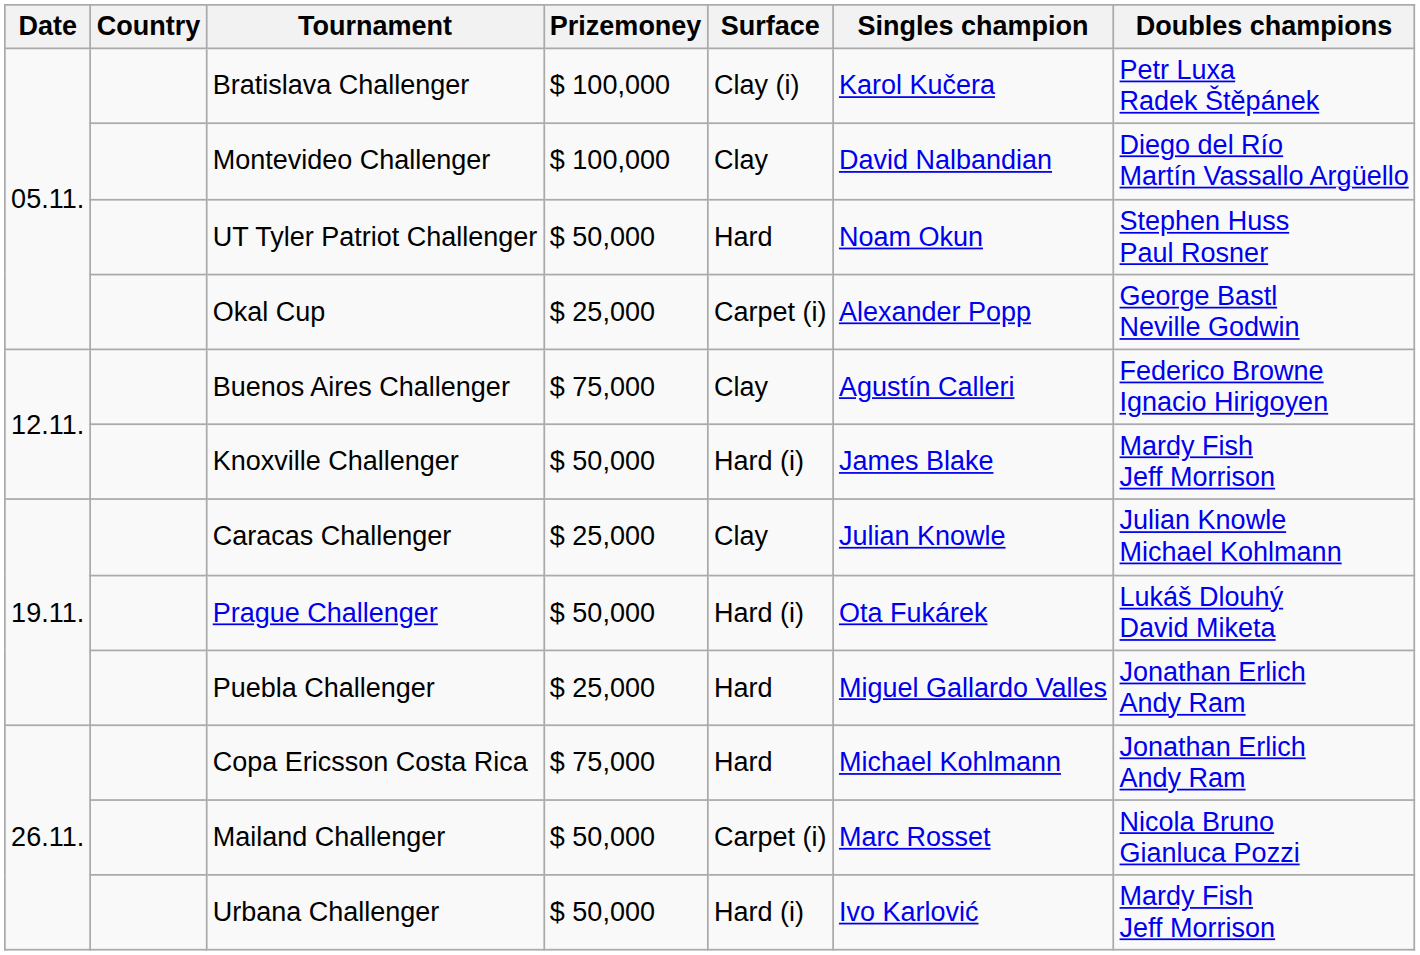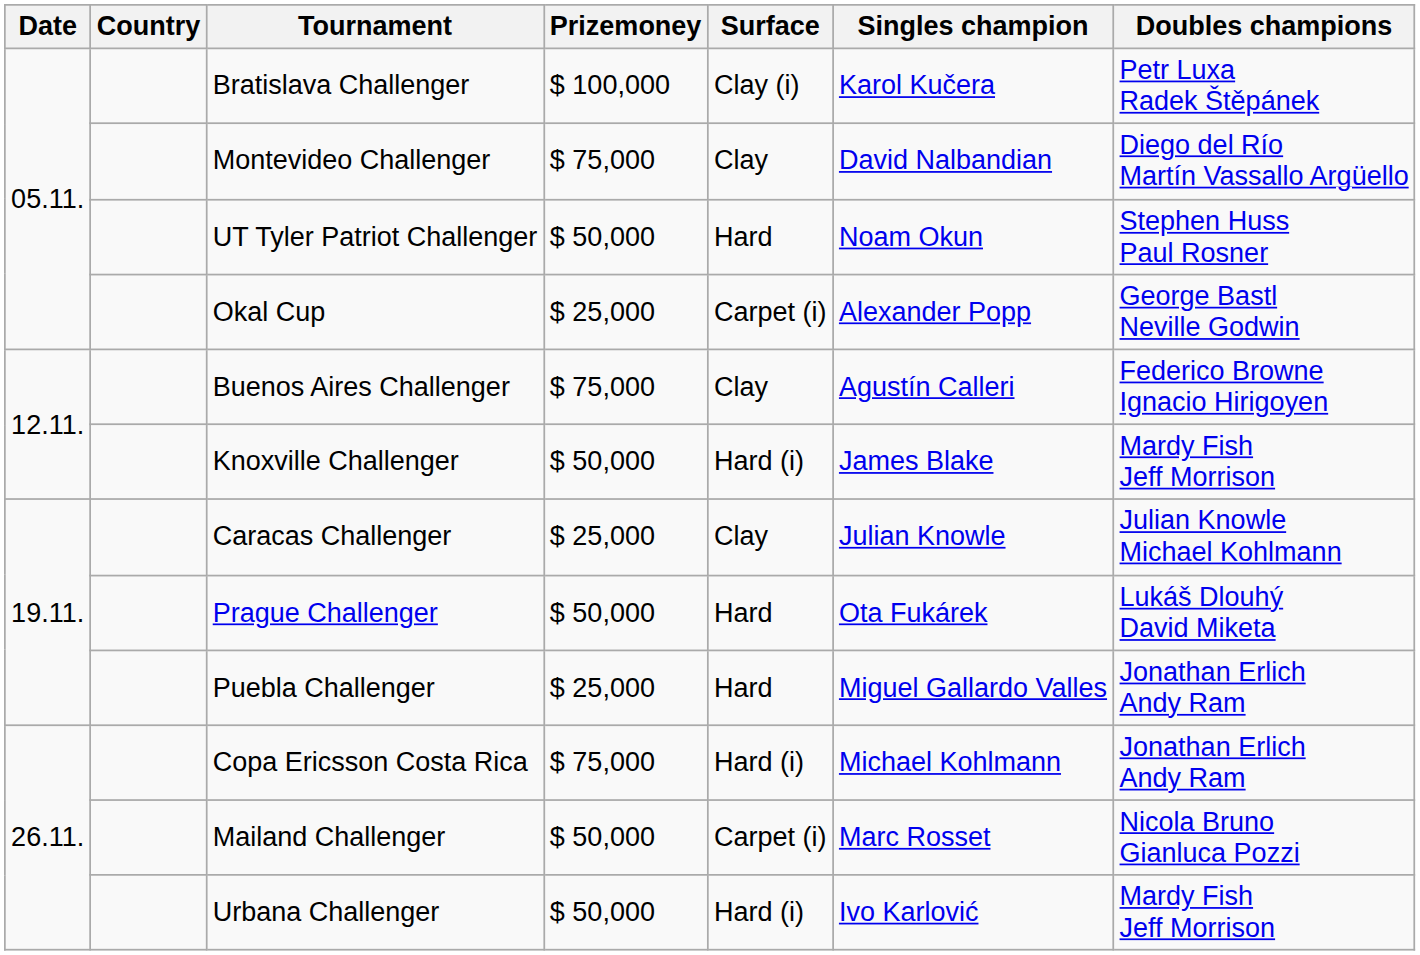 <table class="sortable wikitable" style=font-size:97%>
 <tr>
 <th>Date</th>
 <th>Country</th>
 <th>Tournament</th>
 <th>Prizemoney</th>
 <th>Surface</th>
 <th>Singles champion</th>
 <th>Doubles champions</th>
 </tr>
 <tr>
 <td rowspan="4">05.11.</td>
 <td></td>
 <td>Bratislava Challenger</td>
 <td>$ 100,000</td>
 <td>Clay (i)</td>
 <td> <a href='#'>Karol Kučera</a></td>
 <td> <a href='#'>Petr Luxa</a> <br>  <a href='#'>Radek Štěpánek</a></td>
 </tr>
 <tr>
 <td></td>
 <td>Montevideo Challenger</td>
-<td>$ 100,000</td>
+<td>$ 75,000</td>
 <td>Clay</td>
 <td> <a href='#'>David Nalbandian</a></td>
 <td> <a href='#'>Diego del Río</a><br> <a href='#'>Martín Vassallo Argüello</a></td>
 </tr>
 <tr>
 <td></td>
 <td>UT Tyler Patriot Challenger</td>
 <td>$ 50,000</td>
 <td>Hard</td>
 <td> <a href='#'>Noam Okun</a></td>
 <td> <a href='#'>Stephen Huss</a><br> <a href='#'>Paul Rosner</a></td>
 </tr>
 <tr>
 <td></td>
 <td>Okal Cup</td>
 <td>$ 25,000</td>
 <td>Carpet (i)</td>
 <td> <a href='#'>Alexander Popp</a></td>
 <td> <a href='#'>George Bastl</a><br> <a href='#'>Neville Godwin</a></td>
 </tr>
 <tr>
 <td rowspan="2">12.11.</td>
 <td></td>
 <td>Buenos Aires Challenger</td>
 <td>$ 75,000</td>
 <td>Clay</td>
 <td> <a href='#'>Agustín Calleri</a></td>
 <td> <a href='#'>Federico Browne</a><br> <a href='#'>Ignacio Hirigoyen</a></td>
 </tr>
 <tr>
 <td></td>
 <td>Knoxville Challenger</td>
 <td>$ 50,000</td>
 <td>Hard (i)</td>
 <td> <a href='#'>James Blake</a></td>
 <td> <a href='#'>Mardy Fish</a> <br>  <a href='#'>Jeff Morrison</a></td>
 </tr>
 <tr>
 <td rowspan="3">19.11.</td>
 <td></td>
 <td>Caracas Challenger</td>
 <td>$ 25,000</td>
 <td>Clay</td>
 <td> <a href='#'>Julian Knowle</a></td>
 <td> <a href='#'>Julian Knowle</a><br> <a href='#'>Michael Kohlmann</a></td>
 </tr>
 <tr>
 <td></td>
 <td><a href='#'>Prague Challenger</a></td>
 <td>$ 50,000</td>
-<td>Hard (i)</td>
+<td>Hard</td>
 <td> <a href='#'>Ota Fukárek</a></td>
 <td> <a href='#'>Lukáš Dlouhý</a> <br>  <a href='#'>David Miketa</a></td>
 </tr>
 <tr>
 <td></td>
 <td>Puebla Challenger</td>
 <td>$ 25,000</td>
 <td>Hard</td>
 <td> <a href='#'>Miguel Gallardo Valles</a></td>
 <td> <a href='#'>Jonathan Erlich</a><br> <a href='#'>Andy Ram</a></td>
 </tr>
 <tr>
 <td rowspan="3">26.11.</td>
 <td></td>
 <td>Copa Ericsson Costa Rica</td>
 <td>$ 75,000</td>
-<td>Hard</td>
+<td>Hard (i)</td>
 <td> <a href='#'>Michael Kohlmann</a></td>
 <td> <a href='#'>Jonathan Erlich</a><br> <a href='#'>Andy Ram</a></td>
 </tr>
 <tr>
 <td></td>
 <td>Mailand Challenger</td>
 <td>$ 50,000</td>
 <td>Carpet (i)</td>
 <td> <a href='#'>Marc Rosset</a></td>
 <td> <a href='#'>Nicola Bruno</a><br> <a href='#'>Gianluca Pozzi</a></td>
 </tr>
 <tr>
 <td></td>
 <td>Urbana Challenger</td>
 <td>$ 50,000</td>
 <td>Hard (i)</td>
 <td> <a href='#'>Ivo Karlović</a></td>
 <td> <a href='#'>Mardy Fish</a><br> <a href='#'>Jeff Morrison</a></td>
 </tr>
 </table>
